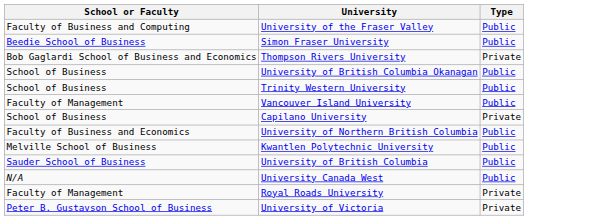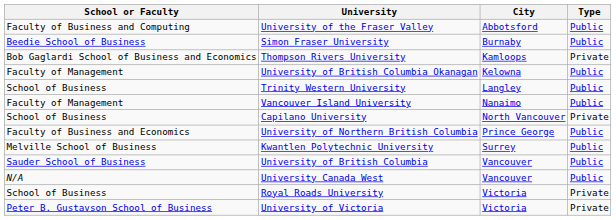 <table class="wikitable sortable mw-collapsible mw-collapsed">
 <tr>
 <th>School or Faculty</th>
 <th>University</th>
+<th>City</th>
 <th>Type</th>
 </tr>
 <tr>
 <td>Faculty of Business and Computing</td>
 <td><a href='#'>University of the Fraser Valley</a></td>
+<td><a href='#'>Abbotsford</a></td>
 <td><a href='#'>Public</a></td>
 </tr>
 <tr>
 <td><a href='#'>Beedie School of Business</a></td>
 <td><a href='#'>Simon Fraser University</a></td>
+<td><a href='#'>Burnaby</a></td>
 <td><a href='#'>Public</a></td>
 </tr>
 <tr>
 <td>Bob Gaglardi School of Business and Economics</td>
 <td><a href='#'>Thompson Rivers University</a></td>
+<td><a href='#'>Kamloops</a></td>
 <td>Private</td>
 </tr>
 <tr>
-<td>School of Business</td>
+<td>Faculty of Management</td>
 <td><a href='#'>University of British Columbia Okanagan</a></td>
+<td><a href='#'>Kelowna</a></td>
 <td><a href='#'>Public</a></td>
 </tr>
 <tr>
 <td>School of Business</td>
 <td><a href='#'>Trinity Western University</a></td>
+<td><a href='#'>Langley</a></td>
 <td><a href='#'>Public</a></td>
 </tr>
 <tr>
 <td>Faculty of Management</td>
 <td><a href='#'>Vancouver Island University</a></td>
+<td><a href='#'>Nanaimo</a></td>
 <td><a href='#'>Public</a></td>
 </tr>
 <tr>
 <td>School of Business</td>
 <td><a href='#'>Capilano University</a></td>
+<td><a href='#'>North Vancouver</a></td>
 <td>Private</td>
 </tr>
 <tr>
 <td>Faculty of Business and Economics</td>
 <td><a href='#'>University of Northern British Columbia</a></td>
+<td><a href='#'>Prince George</a></td>
 <td><a href='#'>Public</a></td>
 </tr>
 <tr>
 <td>Melville School of Business</td>
 <td><a href='#'>Kwantlen Polytechnic University</a></td>
+<td><a href='#'>Surrey</a></td>
 <td><a href='#'>Public</a></td>
 </tr>
 <tr>
 <td><a href='#'>Sauder School of Business</a></td>
 <td><a href='#'>University of British Columbia</a></td>
+<td><a href='#'>Vancouver</a></td>
 <td><a href='#'>Public</a></td>
 </tr>
 <tr>
 <td><em>N/A</em></td>
 <td><a href='#'>University Canada West</a></td>
+<td><a href='#'>Vancouver</a></td>
 <td><a href='#'>Public</a></td>
 </tr>
 <tr>
-<td>Faculty of Management</td>
+<td>School of Business</td>
 <td><a href='#'>Royal Roads University</a></td>
+<td><a href='#'>Victoria</a></td>
 <td>Private</td>
 </tr>
 <tr>
 <td><a href='#'>Peter B. Gustavson School of Business</a></td>
 <td><a href='#'>University of Victoria</a></td>
+<td><a href='#'>Victoria</a></td>
 <td>Private</td>
 </tr>
 </table>
